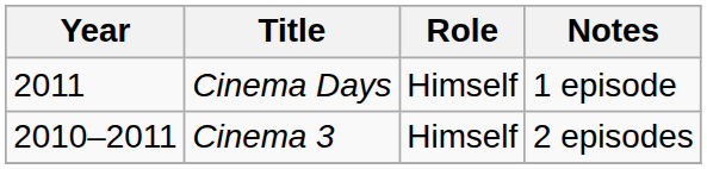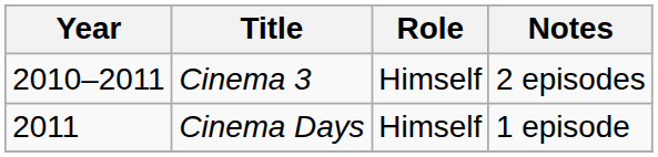 <table class="wikitable">
 <tr>
 <th>Year</th>
 <th>Title</th>
 <th>Role</th>
 <th>Notes</th>
 </tr>
 <tr>
+<td>2010–2011</td>
+<td><em>Cinema 3</em></td>
+<td>Himself</td>
+<td>2 episodes</td>
+</tr>
+<tr>
 <td>2011</td>
 <td><em>Cinema Days</em></td>
 <td>Himself</td>
 <td>1 episode</td>
 </tr>
 <tr>
-<td>2010–2011</td>
-<td><em>Cinema 3</em></td>
-<td>Himself</td>
-<td>2 episodes</td>
-</tr>
-<tr>
 </tr>
 </table>
